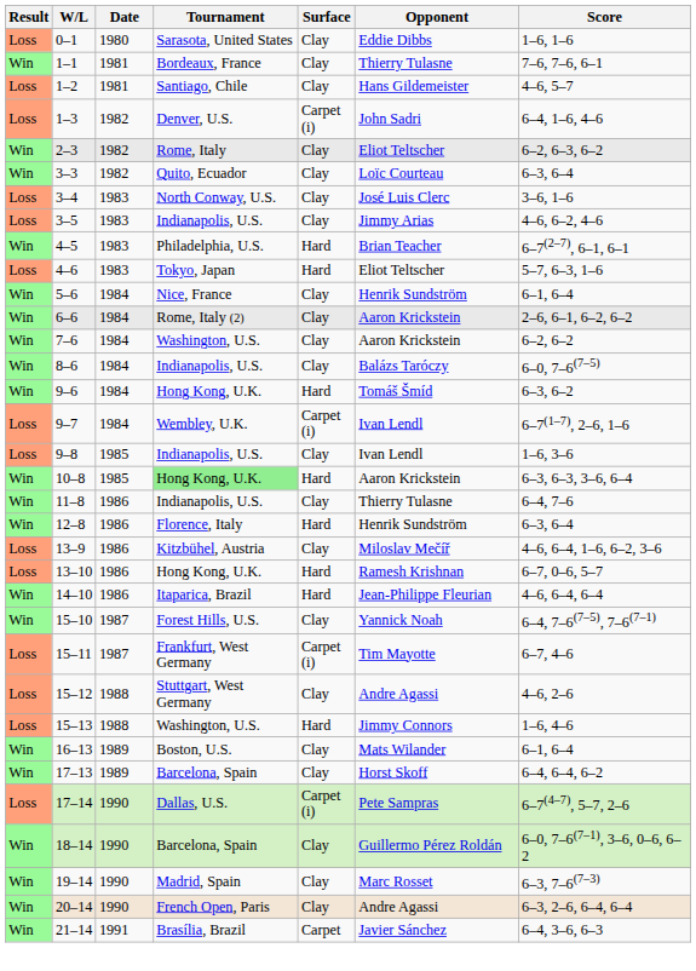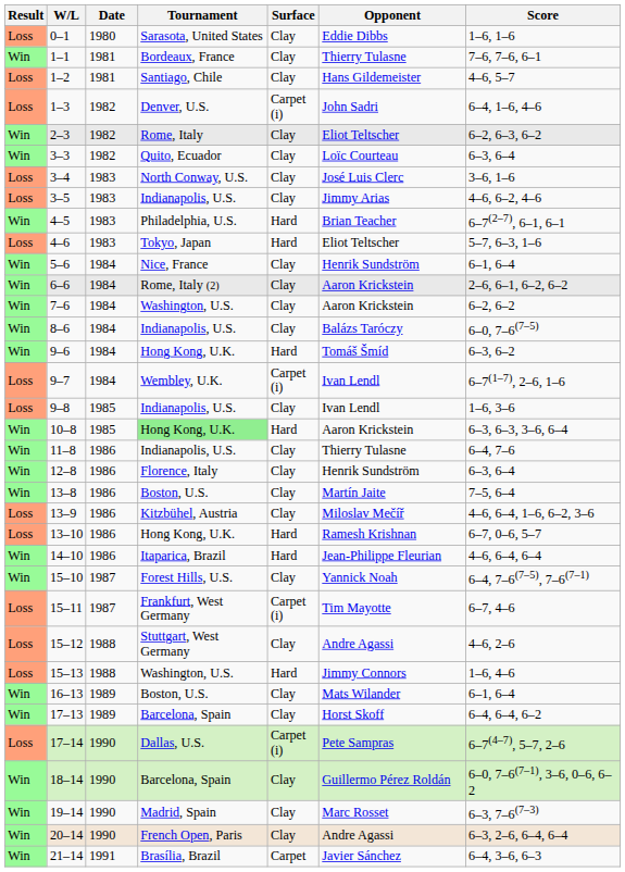 <table class="sortable wikitable">
 <tr>
 <th>Result</th>
 <th style="width:40px" class="unsortable">W/L</th>
 <th style="width:55px">Date</th>
 <th style="width:150px">Tournament</th>
 <th style="width:55px">Surface</th>
 <th style="width:170px">Opponent</th>
 <th style="width:180px" class="unsortable">Score</th>
 </tr>
 <tr>
 <td style="background:#ffa07a;">Loss</td>
 <td>0–1</td>
 <td>1980</td>
 <td><a href='#'>Sarasota</a>, United States</td>
 <td>Clay</td>
 <td> <a href='#'>Eddie Dibbs</a></td>
 <td>1–6, 1–6</td>
 </tr>
 <tr>
 <td style="background:#98fb98;">Win</td>
 <td>1–1</td>
 <td>1981</td>
 <td><a href='#'>Bordeaux</a>, France</td>
 <td>Clay</td>
 <td> <a href='#'>Thierry Tulasne</a></td>
 <td>7–6, 7–6, 6–1</td>
 </tr>
 <tr>
 <td style="background:#ffa07a;">Loss</td>
 <td>1–2</td>
 <td>1981</td>
 <td><a href='#'>Santiago</a>, Chile</td>
 <td>Clay</td>
 <td> <a href='#'>Hans Gildemeister</a></td>
 <td>4–6, 5–7</td>
 </tr>
 <tr>
 <td style="background:#ffa07a;">Loss</td>
 <td>1–3</td>
 <td>1982</td>
 <td><a href='#'>Denver</a>, U.S.</td>
 <td>Carpet (i)</td>
 <td> <a href='#'>John Sadri</a></td>
 <td>6–4, 1–6, 4–6</td>
 </tr>
 <tr style="background:#e9e9e9;">
 <td style="background:#98fb98;">Win</td>
 <td>2–3</td>
 <td>1982</td>
 <td><a href='#'>Rome</a>, Italy</td>
 <td>Clay</td>
 <td> <a href='#'>Eliot Teltscher</a></td>
 <td>6–2, 6–3, 6–2</td>
 </tr>
 <tr>
 <td style="background:#98fb98;">Win</td>
 <td>3–3</td>
 <td>1982</td>
 <td><a href='#'>Quito</a>, Ecuador</td>
 <td>Clay</td>
 <td> <a href='#'>Loïc Courteau</a></td>
 <td>6–3, 6–4</td>
 </tr>
 <tr>
 <td style="background:#ffa07a;">Loss</td>
 <td>3–4</td>
 <td>1983</td>
 <td><a href='#'>North Conway</a>, U.S.</td>
 <td>Clay</td>
 <td> <a href='#'>José Luis Clerc</a></td>
 <td>3–6, 1–6</td>
 </tr>
 <tr>
 <td style="background:#ffa07a;">Loss</td>
 <td>3–5</td>
 <td>1983</td>
 <td><a href='#'>Indianapolis</a>, U.S.</td>
 <td>Clay</td>
 <td> <a href='#'>Jimmy Arias</a></td>
 <td>4–6, 6–2, 4–6</td>
 </tr>
 <tr>
 <td style="background:#98fb98;">Win</td>
 <td>4–5</td>
 <td>1983</td>
 <td>Philadelphia, U.S.</td>
 <td>Hard</td>
 <td> <a href='#'>Brian Teacher</a></td>
 <td>6–7<sup>(2–7)</sup>, 6–1, 6–1</td>
 </tr>
 <tr>
 <td style="background:#ffa07a;">Loss</td>
 <td>4–6</td>
 <td>1983</td>
 <td><a href='#'>Tokyo</a>, Japan</td>
 <td>Hard</td>
 <td> Eliot Teltscher</td>
 <td>5–7, 6–3, 1–6</td>
 </tr>
 <tr>
 <td style="background:#98fb98;">Win</td>
 <td>5–6</td>
 <td>1984</td>
 <td><a href='#'>Nice</a>, France</td>
 <td>Clay</td>
 <td> <a href='#'>Henrik Sundström</a></td>
 <td>6–1, 6–4</td>
 </tr>
 <tr style="background:#e9e9e9;">
 <td style="background:#98fb98;">Win</td>
 <td>6–6</td>
 <td>1984</td>
 <td>Rome, Italy <small>(2)</small></td>
 <td>Clay</td>
 <td> <a href='#'>Aaron Krickstein</a></td>
 <td>2–6, 6–1, 6–2, 6–2</td>
 </tr>
 <tr>
 <td style="background:#98fb98;">Win</td>
 <td>7–6</td>
 <td>1984</td>
 <td><a href='#'>Washington</a>, U.S.</td>
 <td>Clay</td>
 <td> Aaron Krickstein</td>
 <td>6–2, 6–2</td>
 </tr>
 <tr>
 <td style="background:#98fb98;">Win</td>
 <td>8–6</td>
 <td>1984</td>
 <td><a href='#'>Indianapolis</a>, U.S.</td>
 <td>Clay</td>
 <td> <a href='#'>Balázs Taróczy</a></td>
 <td>6–0, 7–6<sup>(7–5)</sup></td>
 </tr>
 <tr>
 <td style="background:#98fb98;">Win</td>
 <td>9–6</td>
 <td>1984</td>
 <td><a href='#'>Hong Kong</a>, U.K.</td>
 <td>Hard</td>
 <td> <a href='#'>Tomáš Šmíd</a></td>
 <td>6–3, 6–2</td>
 </tr>
 <tr>
 <td style="background:#ffa07a;">Loss</td>
 <td>9–7</td>
 <td>1984</td>
 <td><a href='#'>Wembley</a>, U.K.</td>
 <td>Carpet (i)</td>
 <td> <a href='#'>Ivan Lendl</a></td>
 <td>6–7<sup>(1–7)</sup>, 2–6, 1–6</td>
 </tr>
 <tr>
 <td style="background:#ffa07a;">Loss</td>
 <td>9–8</td>
 <td>1985</td>
 <td><a href='#'>Indianapolis</a>, U.S.</td>
 <td>Clay</td>
 <td> Ivan Lendl</td>
 <td>1–6, 3–6</td>
 </tr>
 <tr>
 <td style="background:#98fb98;">Win</td>
 <td>10–8</td>
 <td>1985</td>
 <td style="background: lightgreen;">Hong Kong, U.K.</td>
 <td>Hard</td>
 <td> Aaron Krickstein</td>
 <td>6–3, 6–3, 3–6, 6–4</td>
 </tr>
 <tr>
 <td style="background:#98fb98;">Win</td>
 <td>11–8</td>
 <td>1986</td>
 <td>Indianapolis, U.S.</td>
 <td>Clay</td>
 <td> Thierry Tulasne</td>
 <td>6–4, 7–6</td>
 </tr>
 <tr>
 <td style="background:#98fb98;">Win</td>
 <td>12–8</td>
 <td>1986</td>
 <td><a href='#'>Florence</a>, Italy</td>
-<td>Hard</td>
+<td>Clay</td>
 <td> Henrik Sundström</td>
 <td>6–3, 6–4</td>
+</tr>
+<tr>
+<td style="background:#98fb98;">Win</td>
+<td>13–8</td>
+<td>1986</td>
+<td><a href='#'>Boston</a>, U.S.</td>
+<td>Clay</td>
+<td> <a href='#'>Martín Jaite</a></td>
+<td>7–5, 6–4</td>
 </tr>
 <tr>
 <td style="background:#ffa07a;">Loss</td>
 <td>13–9</td>
 <td>1986</td>
 <td><a href='#'>Kitzbühel</a>, Austria</td>
 <td>Clay</td>
 <td> <a href='#'>Miloslav Mečíř</a></td>
 <td>4–6, 6–4, 1–6, 6–2, 3–6</td>
 </tr>
 <tr>
 <td style="background:#ffa07a;">Loss</td>
 <td>13–10</td>
 <td>1986</td>
 <td>Hong Kong, U.K.</td>
 <td>Hard</td>
 <td> <a href='#'>Ramesh Krishnan</a></td>
 <td>6–7, 0–6, 5–7</td>
 </tr>
 <tr>
 <td style="background:#98fb98;">Win</td>
 <td>14–10</td>
 <td>1986</td>
 <td><a href='#'>Itaparica</a>, Brazil</td>
 <td>Hard</td>
 <td> <a href='#'>Jean-Philippe Fleurian</a></td>
 <td>4–6, 6–4, 6–4</td>
 </tr>
 <tr>
 <td style="background:#98fb98;">Win</td>
 <td>15–10</td>
 <td>1987</td>
 <td><a href='#'>Forest Hills</a>, U.S.</td>
 <td>Clay</td>
 <td> <a href='#'>Yannick Noah</a></td>
 <td>6–4, 7–6<sup>(7–5)</sup>, 7–6<sup>(7–1)</sup></td>
 </tr>
 <tr>
 <td style="background:#ffa07a;">Loss</td>
 <td>15–11</td>
 <td>1987</td>
 <td><a href='#'>Frankfurt</a>, West Germany</td>
 <td>Carpet (i)</td>
 <td> <a href='#'>Tim Mayotte</a></td>
 <td>6–7, 4–6</td>
 </tr>
 <tr>
 <td style="background:#ffa07a;">Loss</td>
 <td>15–12</td>
 <td>1988</td>
 <td><a href='#'>Stuttgart</a>, West Germany</td>
 <td>Clay</td>
 <td> <a href='#'>Andre Agassi</a></td>
 <td>4–6, 2–6</td>
 </tr>
 <tr>
 <td style="background:#ffa07a;">Loss</td>
 <td>15–13</td>
 <td>1988</td>
 <td>Washington, U.S.</td>
 <td>Hard</td>
 <td> <a href='#'>Jimmy Connors</a></td>
 <td>1–6, 4–6</td>
 </tr>
 <tr>
 <td style="background:#98fb98;">Win</td>
 <td>16–13</td>
 <td>1989</td>
 <td>Boston, U.S.</td>
 <td>Clay</td>
 <td> <a href='#'>Mats Wilander</a></td>
 <td>6–1, 6–4</td>
 </tr>
 <tr>
 <td style="background:#98fb98;">Win</td>
 <td>17–13</td>
 <td>1989</td>
 <td><a href='#'>Barcelona</a>, Spain</td>
 <td>Clay</td>
 <td> <a href='#'>Horst Skoff</a></td>
 <td>6–4, 6–4, 6–2</td>
 </tr>
 <tr style="background:#d4f1c5;">
 <td style="background:#ffa07a;">Loss</td>
 <td>17–14</td>
 <td>1990</td>
 <td><a href='#'>Dallas</a>, U.S.</td>
 <td>Carpet (i)</td>
 <td> <a href='#'>Pete Sampras</a></td>
 <td>6–7<sup>(4–7)</sup>, 5–7, 2–6</td>
 </tr>
 <tr style="background:#d4f1c5;">
 <td style="background:#98fb98;">Win</td>
 <td>18–14</td>
 <td>1990</td>
 <td>Barcelona, Spain</td>
 <td>Clay</td>
 <td> <a href='#'>Guillermo Pérez Roldán</a></td>
 <td>6–0, 7–6<sup>(7–1)</sup>, 3–6, 0–6, 6–2</td>
 </tr>
 <tr>
 <td style="background:#98fb98;">Win</td>
 <td>19–14</td>
 <td>1990</td>
 <td><a href='#'>Madrid</a>, Spain</td>
 <td>Clay</td>
 <td> <a href='#'>Marc Rosset</a></td>
 <td>6–3, 7–6<sup>(7–3)</sup></td>
 </tr>
 <tr style="background:#f3e6d7;">
 <td style="background:#98fb98;">Win</td>
 <td>20–14</td>
 <td>1990</td>
 <td><a href='#'>French Open</a>, Paris</td>
 <td>Clay</td>
 <td> Andre Agassi</td>
 <td>6–3, 2–6, 6–4, 6–4</td>
 </tr>
 <tr>
 <td style="background:#98fb98;">Win</td>
 <td>21–14</td>
 <td>1991</td>
 <td><a href='#'>Brasília</a>, Brazil</td>
 <td>Carpet</td>
 <td> <a href='#'>Javier Sánchez</a></td>
 <td>6–4, 3–6, 6–3</td>
 </tr>
 </table>
